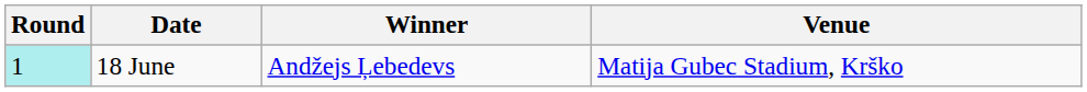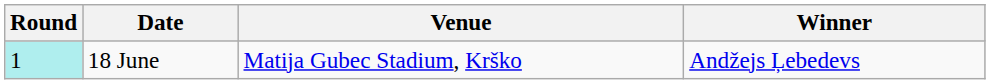 <table class="wikitable" style="font-size: 100%">
 <tr>
 <th width=30>Round</th>
 <th width=100>Date</th>
+<th width=300>Venue</th>
 <th width=200>Winner</th>
-<th width=300>Venue</th>
 </tr>
 <tr>
 <td style="background: paleturquoise;">1</td>
 <td>18 June</td>
+<td> <a href='#'>Matija Gubec Stadium</a>, <a href='#'>Krško</a></td>
 <td> <a href='#'>Andžejs Ļebedevs</a></td>
-<td> <a href='#'>Matija Gubec Stadium</a>, <a href='#'>Krško</a></td>
 </tr>
 </table>
